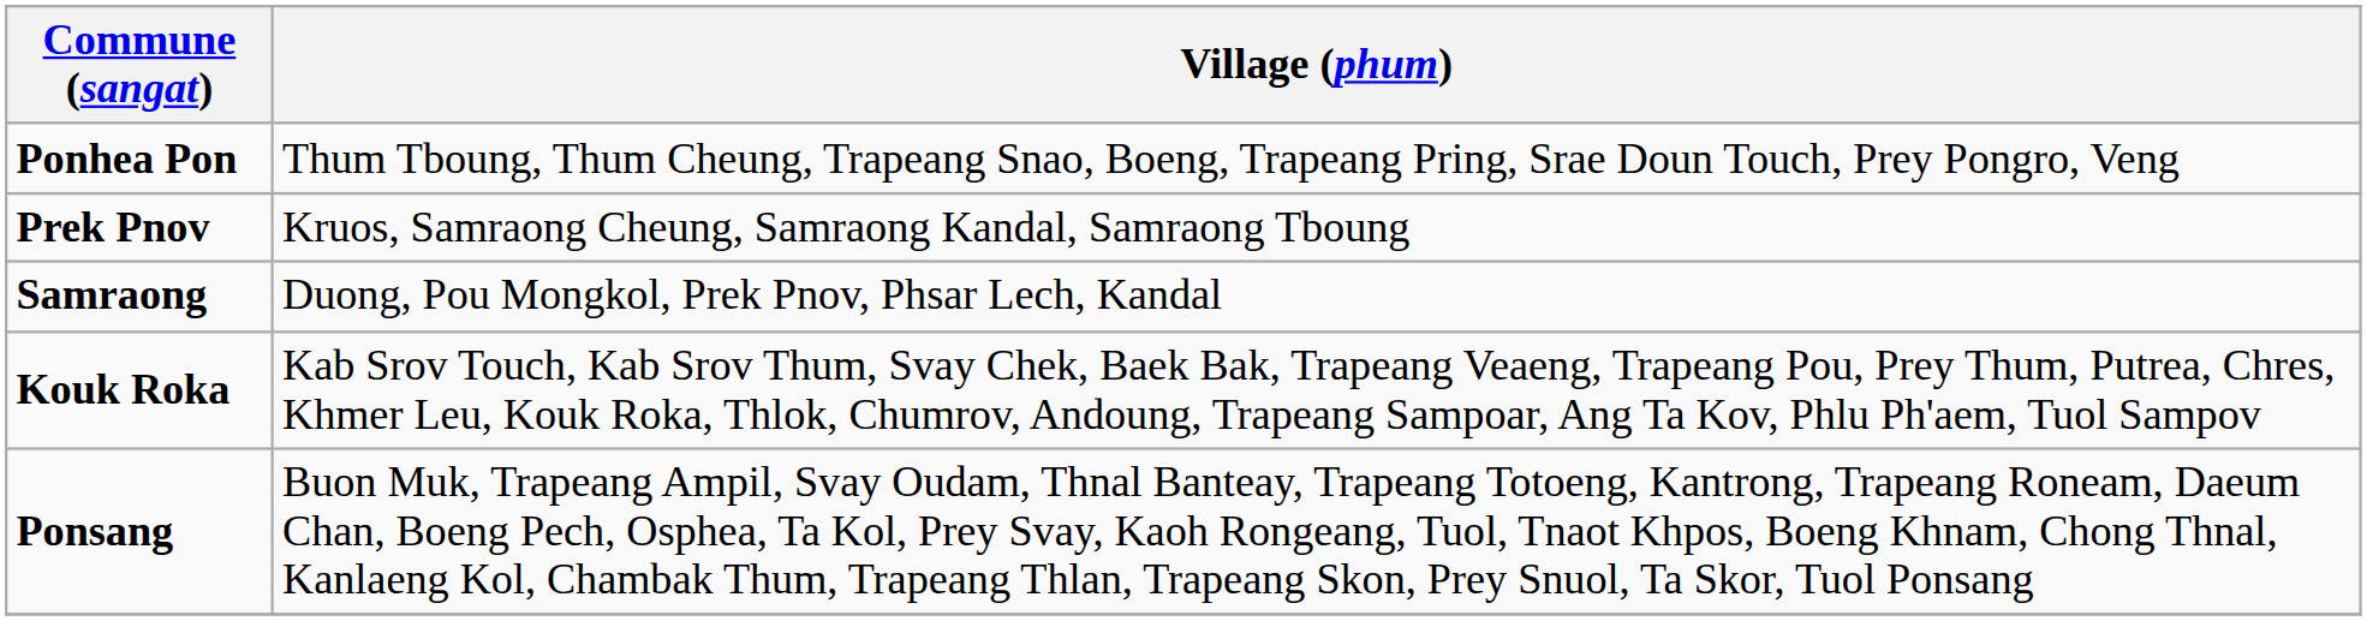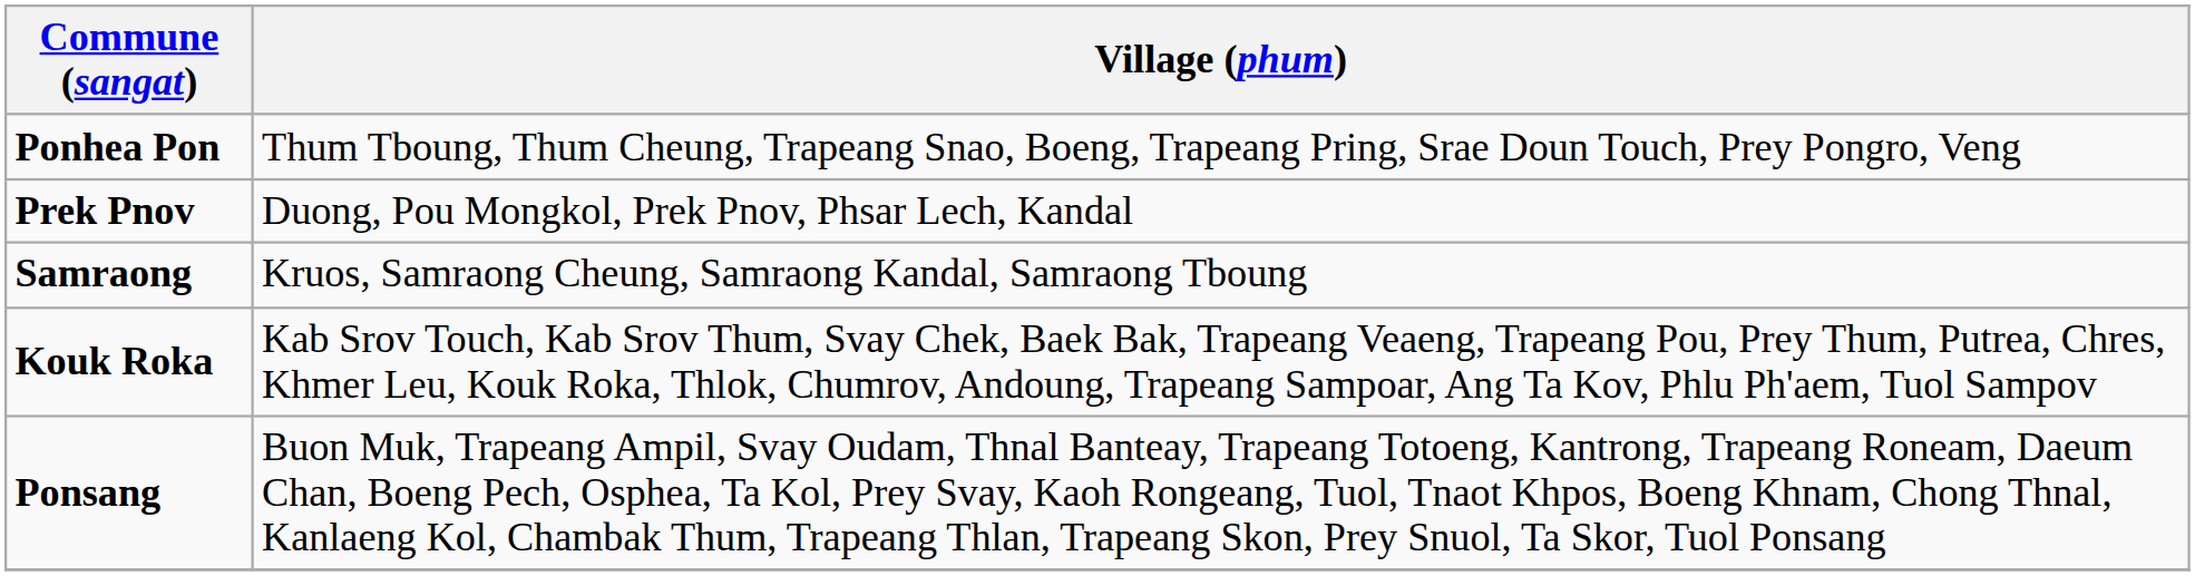 <table class="wikitable">
 <tr>
 <th><a href='#'>Commune</a> (<em><a href='#'>sangat</a></em>)</th>
 <th>Village (<em><a href='#'>phum</a></em>)</th>
 </tr>
 <tr>
 <td><strong>Ponhea Pon</strong></td>
 <td>Thum Tboung, Thum Cheung, Trapeang Snao, Boeng, Trapeang Pring, Srae Doun Touch, Prey Pongro, Veng</td>
 </tr>
 <tr>
 <td><strong>Prek Pnov</strong></td>
-<td>Kruos, Samraong Cheung, Samraong Kandal, Samraong Tboung</td>
+<td>Duong, Pou Mongkol, Prek Pnov, Phsar Lech, Kandal</td>
 </tr>
 <tr>
 <td><strong>Samraong</strong></td>
-<td>Duong, Pou Mongkol, Prek Pnov, Phsar Lech, Kandal</td>
+<td>Kruos, Samraong Cheung, Samraong Kandal, Samraong Tboung</td>
 </tr>
 <tr>
 <td><strong>Kouk Roka</strong></td>
 <td>Kab Srov Touch, Kab Srov Thum, Svay Chek, Baek Bak, Trapeang Veaeng, Trapeang Pou, Prey Thum, Putrea, Chres, Khmer Leu, Kouk Roka, Thlok, Chumrov, Andoung, Trapeang Sampoar, Ang Ta Kov, Phlu Ph'aem, Tuol Sampov</td>
 </tr>
 <tr>
 <td><strong>Ponsang</strong></td>
 <td>Buon Muk, Trapeang Ampil, Svay Oudam, Thnal Banteay, Trapeang Totoeng, Kantrong, Trapeang Roneam, Daeum Chan, Boeng Pech, Osphea, Ta Kol, Prey Svay, Kaoh Rongeang, Tuol, Tnaot Khpos, Boeng Khnam, Chong Thnal, Kanlaeng Kol, Chambak Thum, Trapeang Thlan, Trapeang Skon, Prey Snuol, Ta Skor, Tuol Ponsang</td>
 </tr>
 <tr>
 </tr>
 </table>
